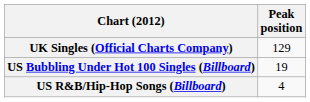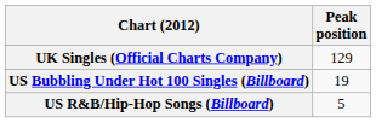 <table class="wikitable sortable plainrowheaders" style="text-align:center;">
 <tr>
 <th scope="col">Chart (2012)</th>
 <th scope="col">Peak<br>position</th>
 </tr>
 <tr>
 <th scope="row">UK Singles (<a href='#'>Official Charts Company</a>)</th>
 <td>129</td>
 </tr>
 <tr>
 <th scope="row">US <a href='#'>Bubbling Under Hot 100 Singles</a> (<em><a href='#'>Billboard</a></em>)</th>
 <td>19</td>
 </tr>
 <tr>
 <th scope="row">US R&B/Hip-Hop Songs (<em><a href='#'>Billboard</a></em>)</th>
-<td>4</td>
+<td>5</td>
 </tr>
 </table>
